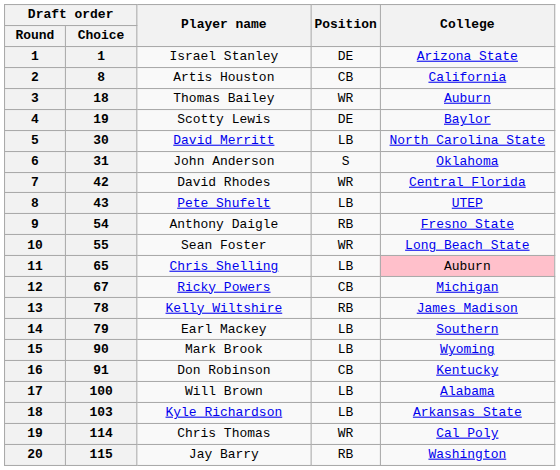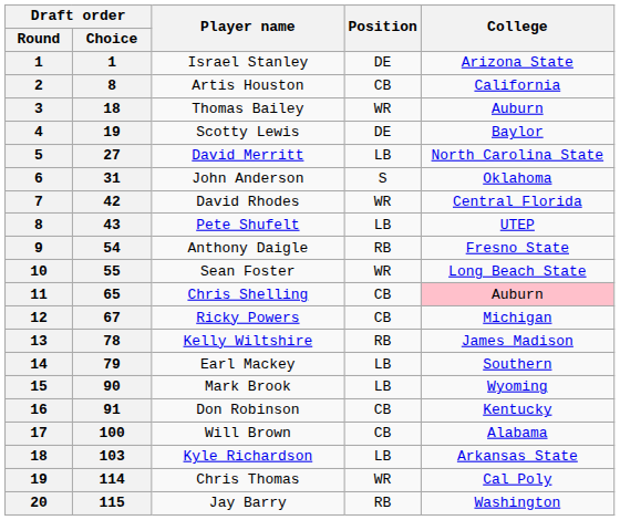 <table class="wikitable" style="font-size:95%; text-align:center">
 <tr>
 <th width="120" colspan="2">Draft order</th>
 <th width="160" rowspan="2">Player name</th>
 <th width="60"  rowspan="2">Position</th>
 <th width="160" rowspan="2">College</th>
 </tr>
 <tr>
 <th>Round</th>
 <th>Choice</th>
 </tr>
 <tr>
 <th>1</th>
 <th>1</th>
 <td>Israel Stanley</td>
 <td>DE</td>
 <td><a href='#'>Arizona State</a></td>
 </tr>
 <tr>
 <th>2</th>
 <th>8</th>
 <td>Artis Houston</td>
 <td>CB</td>
 <td><a href='#'>California</a></td>
 </tr>
 <tr>
 <th>3</th>
 <th>18</th>
 <td>Thomas Bailey</td>
 <td>WR</td>
 <td><a href='#'>Auburn</a></td>
 </tr>
 <tr>
 <th>4</th>
 <th>19</th>
 <td>Scotty Lewis</td>
 <td>DE</td>
 <td><a href='#'>Baylor</a></td>
 </tr>
 <tr>
 <th>5</th>
-<th>30</th>
+<th>27</th>
 <td><a href='#'>David Merritt</a></td>
 <td>LB</td>
 <td><a href='#'>North Carolina State</a></td>
 </tr>
 <tr>
 <th>6</th>
 <th>31</th>
 <td>John Anderson</td>
 <td>S</td>
 <td><a href='#'>Oklahoma</a></td>
 </tr>
 <tr>
 <th>7</th>
 <th>42</th>
 <td>David Rhodes</td>
 <td>WR</td>
 <td><a href='#'>Central Florida</a></td>
 </tr>
 <tr>
 <th>8</th>
 <th>43</th>
 <td><a href='#'>Pete Shufelt</a></td>
 <td>LB</td>
 <td><a href='#'>UTEP</a></td>
 </tr>
 <tr>
 <th>9</th>
 <th>54</th>
 <td>Anthony Daigle</td>
 <td>RB</td>
 <td><a href='#'>Fresno State</a></td>
 </tr>
 <tr>
 <th>10</th>
 <th>55</th>
 <td>Sean Foster</td>
 <td>WR</td>
 <td><a href='#'>Long Beach State</a></td>
 </tr>
 <tr>
 <th>11</th>
 <th>65</th>
 <td><a href='#'>Chris Shelling</a></td>
-<td>LB</td>
+<td>CB</td>
 <td style="background: pink;">Auburn</td>
 </tr>
 <tr>
 <th>12</th>
 <th>67</th>
 <td><a href='#'>Ricky Powers</a></td>
 <td>CB</td>
 <td><a href='#'>Michigan</a></td>
 </tr>
 <tr>
 <th>13</th>
 <th>78</th>
 <td><a href='#'>Kelly Wiltshire</a></td>
 <td>RB</td>
 <td><a href='#'>James Madison</a></td>
 </tr>
 <tr>
 <th>14</th>
 <th>79</th>
 <td>Earl Mackey</td>
 <td>LB</td>
 <td><a href='#'>Southern</a></td>
 </tr>
 <tr>
 <th>15</th>
 <th>90</th>
 <td>Mark Brook</td>
 <td>LB</td>
 <td><a href='#'>Wyoming</a></td>
 </tr>
 <tr>
 <th>16</th>
 <th>91</th>
 <td>Don Robinson</td>
 <td>CB</td>
 <td><a href='#'>Kentucky</a></td>
 </tr>
 <tr>
 <th>17</th>
 <th>100</th>
 <td>Will Brown</td>
-<td>LB</td>
+<td>CB</td>
 <td><a href='#'>Alabama</a></td>
 </tr>
 <tr>
 <th>18</th>
 <th>103</th>
 <td><a href='#'>Kyle Richardson</a></td>
 <td>LB</td>
 <td><a href='#'>Arkansas State</a></td>
 </tr>
 <tr>
 <th>19</th>
 <th>114</th>
 <td>Chris Thomas</td>
 <td>WR</td>
 <td><a href='#'>Cal Poly</a></td>
 </tr>
 <tr>
 <th>20</th>
 <th>115</th>
 <td>Jay Barry</td>
 <td>RB</td>
 <td><a href='#'>Washington</a></td>
 </tr>
 </table>
